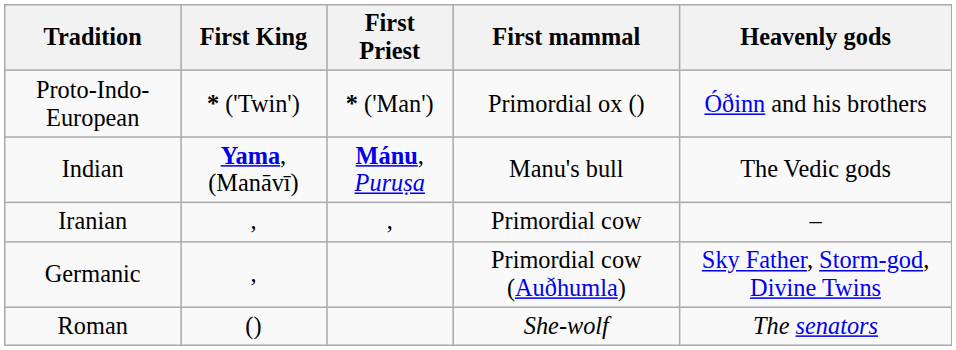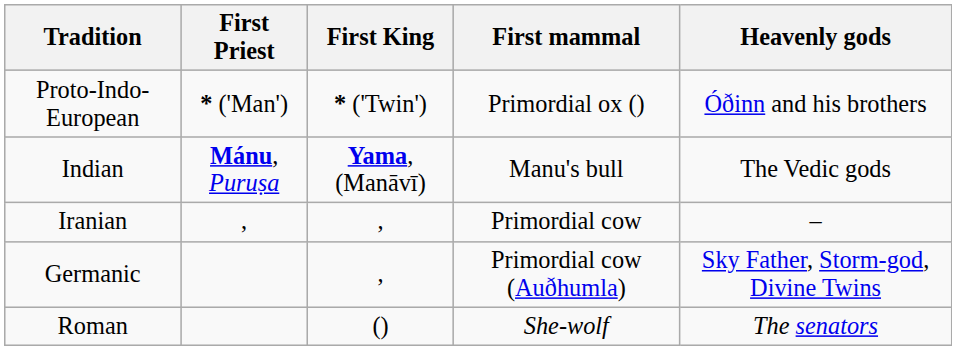 <table class="wikitable" style="text-align: center; margin-left: auto; margin-right: auto; border: none;">
 <tr>
 <th>Tradition</th>
+<th>First Priest</th>
 <th>First King</th>
-<th>First Priest</th>
 <th>First mammal</th>
 <th>Heavenly gods</th>
 </tr>
 <tr>
 <td>Proto-Indo-European</td>
+<td><strong>*</strong> ('Man')</td>
 <td><strong>*</strong> ('Twin')</td>
-<td><strong>*</strong> ('Man')</td>
 <td>Primordial ox ()</td>
 <td><a href='#'>Óðinn</a> and his brothers</td>
 </tr>
 <tr>
 <td>Indian</td>
+<td><a href='#'><strong>Mánu</strong></a>, <em><a href='#'>Puruṣa</a></em></td>
 <td><strong><a href='#'>Yama</a></strong>, (Manāvī)</td>
-<td><a href='#'><strong>Mánu</strong></a>, <em><a href='#'>Puruṣa</a></em></td>
 <td>Manu's bull</td>
 <td>The Vedic gods</td>
 </tr>
 <tr>
 <td>Iranian</td>
 <td>, </td>
 <td>, </td>
 <td>Primordial cow</td>
 <td>–</td>
 </tr>
 <tr>
 <td>Germanic</td>
+<td><strong></strong></td>
 <td><strong></strong>, </td>
-<td><strong></strong></td>
 <td>Primordial cow (<a href='#'>Auðhumla</a>)</td>
 <td><a href='#'>Sky Father</a>, <a href='#'>Storm-god</a>, <a href='#'>Divine Twins</a></td>
 </tr>
 <tr>
 <td>Roman</td>
+<td></td>
 <td><strong></strong> ()</td>
-<td></td>
 <td><em>She-wolf</em></td>
 <td><em>The <a href='#'>senators</a></em></td>
 </tr>
 </table>
